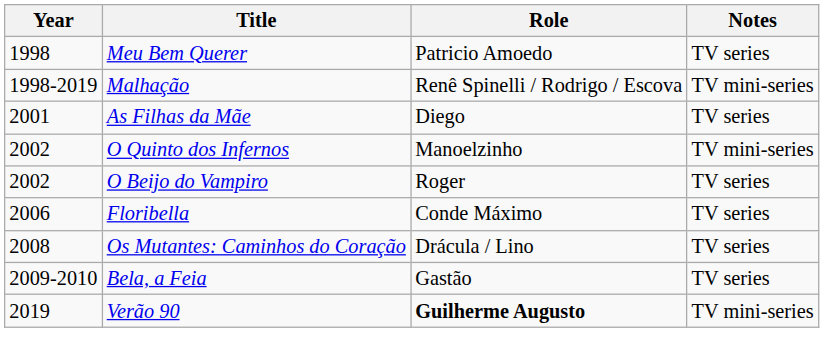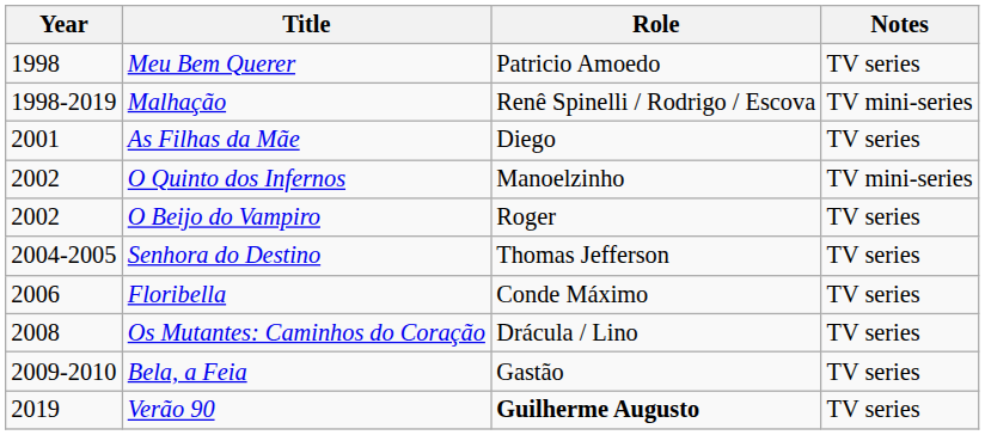 <table class="wikitable">
 <tr>
 <th>Year</th>
 <th>Title</th>
 <th>Role</th>
 <th>Notes</th>
 </tr>
 <tr>
 <td>1998</td>
 <td><em><a href='#'>Meu Bem Querer</a></em></td>
 <td>Patricio Amoedo</td>
 <td>TV series</td>
 </tr>
 <tr>
 <td>1998-2019</td>
 <td><em><a href='#'>Malhação</a></em></td>
 <td>Renê Spinelli / Rodrigo / Escova</td>
 <td>TV mini-series</td>
 </tr>
 <tr>
 <td>2001</td>
 <td><em><a href='#'>As Filhas da Mãe</a></em></td>
 <td>Diego</td>
 <td>TV series</td>
 </tr>
 <tr>
 <td>2002</td>
 <td><em><a href='#'>O Quinto dos Infernos</a></em></td>
 <td>Manoelzinho</td>
 <td>TV mini-series</td>
 </tr>
 <tr>
 <td>2002</td>
 <td><em><a href='#'>O Beijo do Vampiro</a></em></td>
 <td>Roger</td>
 <td>TV series</td>
 </tr>
 <tr>
+<td>2004-2005</td>
+<td><em><a href='#'>Senhora do Destino</a></em></td>
+<td>Thomas Jefferson</td>
+<td>TV series</td>
+</tr>
+<tr>
 <td>2006</td>
 <td><em><a href='#'>Floribella</a></em></td>
 <td>Conde Máximo</td>
 <td>TV series</td>
 </tr>
 <tr>
 <td>2008</td>
 <td><em><a href='#'>Os Mutantes: Caminhos do Coração</a></em></td>
 <td>Drácula / Lino</td>
 <td>TV series</td>
 </tr>
 <tr>
 <td>2009-2010</td>
 <td><em><a href='#'>Bela, a Feia</a></em></td>
 <td>Gastão</td>
 <td>TV series</td>
 </tr>
 <tr>
 <td>2019</td>
 <td><em><a href='#'>Verão 90</a></em></td>
 <td><strong>Guilherme Augusto</strong></td>
-<td>TV mini-series</td>
+<td>TV series</td>
 </tr>
 </table>
